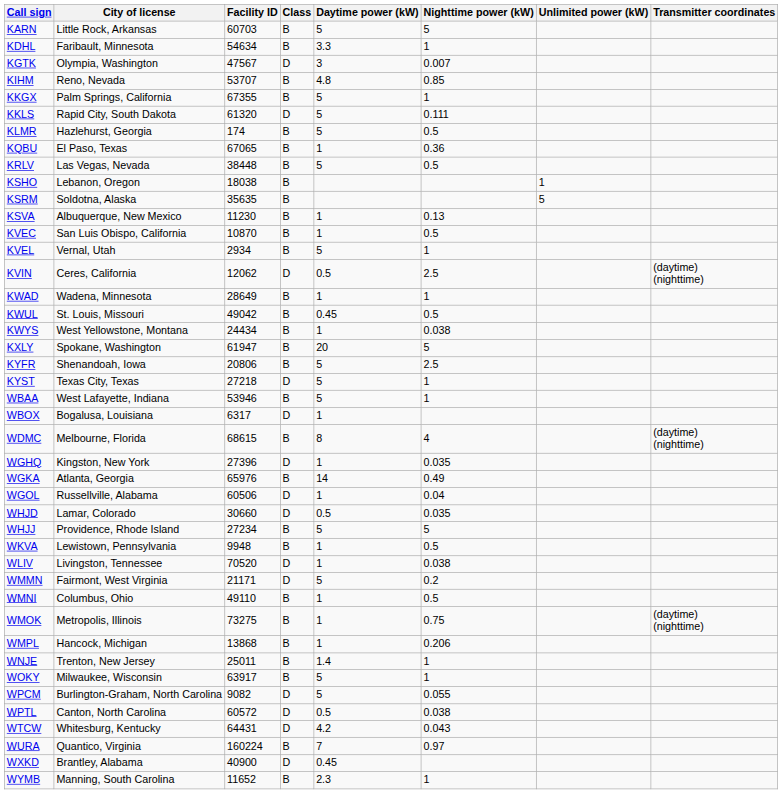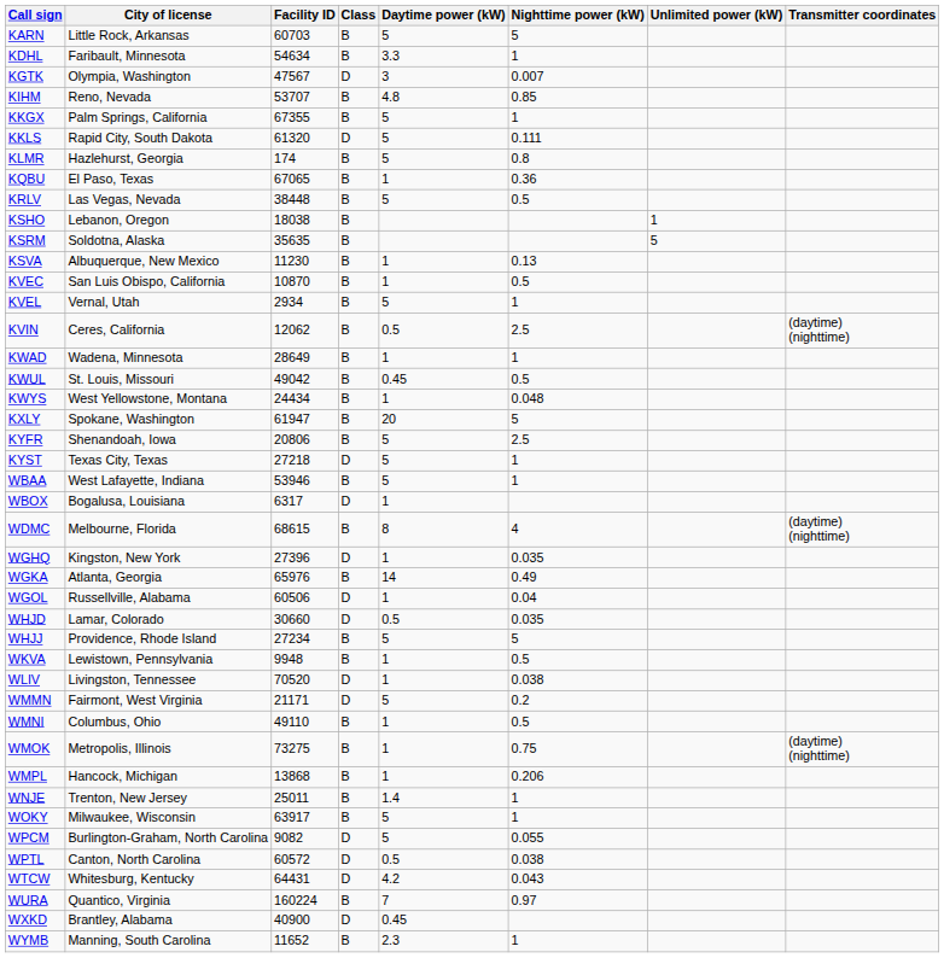 <table class="wikitable sortable">
 <tr>
 <th><a href='#'>Call sign</a></th>
 <th>City of license</th>
 <th>Facility ID</th>
 <th>Class</th>
 <th>Daytime power (kW)</th>
 <th>Nighttime power (kW)</th>
 <th>Unlimited power (kW)</th>
 <th>Transmitter coordinates</th>
 </tr>
 <tr>
 <td><a href='#'>KARN</a></td>
 <td>Little Rock, Arkansas</td>
 <td>60703</td>
 <td>B</td>
 <td>5</td>
 <td>5</td>
 <td></td>
 <td></td>
 </tr>
 <tr>
 <td><a href='#'>KDHL</a></td>
 <td>Faribault, Minnesota</td>
 <td>54634</td>
 <td>B</td>
 <td>3.3</td>
 <td>1</td>
 <td></td>
 <td></td>
 </tr>
 <tr>
 <td><a href='#'>KGTK</a></td>
 <td>Olympia, Washington</td>
 <td>47567</td>
 <td>D</td>
 <td>3</td>
 <td>0.007</td>
 <td></td>
 <td></td>
 </tr>
 <tr>
 <td><a href='#'>KIHM</a></td>
 <td>Reno, Nevada</td>
 <td>53707</td>
 <td>B</td>
 <td>4.8</td>
 <td>0.85</td>
 <td></td>
 <td></td>
 </tr>
 <tr>
 <td><a href='#'>KKGX</a></td>
 <td>Palm Springs, California</td>
 <td>67355</td>
 <td>B</td>
 <td>5</td>
 <td>1</td>
 <td></td>
 <td></td>
 </tr>
 <tr>
 <td><a href='#'>KKLS</a></td>
 <td>Rapid City, South Dakota</td>
 <td>61320</td>
 <td>D</td>
 <td>5</td>
 <td>0.111</td>
 <td></td>
 <td></td>
 </tr>
 <tr>
 <td><a href='#'>KLMR</a></td>
 <td>Hazlehurst, Georgia</td>
 <td>174</td>
 <td>B</td>
 <td>5</td>
-<td>0.5</td>
+<td>0.8</td>
 <td></td>
 <td></td>
 </tr>
 <tr>
 <td><a href='#'>KQBU</a></td>
 <td>El Paso, Texas</td>
 <td>67065</td>
 <td>B</td>
 <td>1</td>
 <td>0.36</td>
 <td></td>
 <td></td>
 </tr>
 <tr>
 <td><a href='#'>KRLV</a></td>
 <td>Las Vegas, Nevada</td>
 <td>38448</td>
 <td>B</td>
 <td>5</td>
 <td>0.5</td>
 <td></td>
 <td></td>
 </tr>
 <tr>
 <td><a href='#'>KSHO</a></td>
 <td>Lebanon, Oregon</td>
 <td>18038</td>
 <td>B</td>
 <td></td>
 <td></td>
 <td>1</td>
 <td></td>
 </tr>
 <tr>
 <td><a href='#'>KSRM</a></td>
 <td>Soldotna, Alaska</td>
 <td>35635</td>
 <td>B</td>
 <td></td>
 <td></td>
 <td>5</td>
 <td></td>
 </tr>
 <tr>
 <td><a href='#'>KSVA</a></td>
 <td>Albuquerque, New Mexico</td>
 <td>11230</td>
 <td>B</td>
 <td>1</td>
 <td>0.13</td>
 <td></td>
 <td></td>
 </tr>
 <tr>
 <td><a href='#'>KVEC</a></td>
 <td>San Luis Obispo, California</td>
 <td>10870</td>
 <td>B</td>
 <td>1</td>
 <td>0.5</td>
 <td></td>
 <td></td>
 </tr>
 <tr>
 <td><a href='#'>KVEL</a></td>
 <td>Vernal, Utah</td>
 <td>2934</td>
 <td>B</td>
 <td>5</td>
 <td>1</td>
 <td></td>
 <td></td>
 </tr>
 <tr>
 <td><a href='#'>KVIN</a></td>
 <td>Ceres, California</td>
 <td>12062</td>
-<td>D</td>
+<td>B</td>
 <td>0.5</td>
 <td>2.5</td>
 <td></td>
 <td> (daytime)<br> (nighttime)</td>
 </tr>
 <tr>
 <td><a href='#'>KWAD</a></td>
 <td>Wadena, Minnesota</td>
 <td>28649</td>
 <td>B</td>
 <td>1</td>
 <td>1</td>
 <td></td>
 <td></td>
 </tr>
 <tr>
 <td><a href='#'>KWUL</a></td>
 <td>St. Louis, Missouri</td>
 <td>49042</td>
 <td>B</td>
 <td>0.45</td>
 <td>0.5</td>
 <td></td>
 <td></td>
 </tr>
 <tr>
 <td><a href='#'>KWYS</a></td>
 <td>West Yellowstone, Montana</td>
 <td>24434</td>
 <td>B</td>
 <td>1</td>
-<td>0.038</td>
+<td>0.048</td>
 <td></td>
 <td></td>
 </tr>
 <tr>
 <td><a href='#'>KXLY</a></td>
 <td>Spokane, Washington</td>
 <td>61947</td>
 <td>B</td>
 <td>20</td>
 <td>5</td>
 <td></td>
 <td></td>
 </tr>
 <tr>
 <td><a href='#'>KYFR</a></td>
 <td>Shenandoah, Iowa</td>
 <td>20806</td>
 <td>B</td>
 <td>5</td>
 <td>2.5</td>
 <td></td>
 <td></td>
 </tr>
 <tr>
 <td><a href='#'>KYST</a></td>
 <td>Texas City, Texas</td>
 <td>27218</td>
 <td>D</td>
 <td>5</td>
 <td>1</td>
 <td></td>
 <td></td>
 </tr>
 <tr>
 <td><a href='#'>WBAA</a></td>
 <td>West Lafayette, Indiana</td>
 <td>53946</td>
 <td>B</td>
 <td>5</td>
 <td>1</td>
 <td></td>
 <td></td>
 </tr>
 <tr>
 <td><a href='#'>WBOX</a></td>
 <td>Bogalusa, Louisiana</td>
 <td>6317</td>
 <td>D</td>
 <td>1</td>
 <td></td>
 <td></td>
 <td></td>
 </tr>
 <tr>
 <td><a href='#'>WDMC</a></td>
 <td>Melbourne, Florida</td>
 <td>68615</td>
 <td>B</td>
 <td>8</td>
 <td>4</td>
 <td></td>
 <td> (daytime)<br> (nighttime)</td>
 </tr>
 <tr>
 <td><a href='#'>WGHQ</a></td>
 <td>Kingston, New York</td>
 <td>27396</td>
 <td>D</td>
 <td>1</td>
 <td>0.035</td>
 <td></td>
 <td></td>
 </tr>
 <tr>
 <td><a href='#'>WGKA</a></td>
 <td>Atlanta, Georgia</td>
 <td>65976</td>
 <td>B</td>
 <td>14</td>
 <td>0.49</td>
 <td></td>
 <td></td>
 </tr>
 <tr>
 <td><a href='#'>WGOL</a></td>
 <td>Russellville, Alabama</td>
 <td>60506</td>
 <td>D</td>
 <td>1</td>
 <td>0.04</td>
 <td></td>
 <td></td>
 </tr>
 <tr>
 <td><a href='#'>WHJD</a></td>
 <td>Lamar, Colorado</td>
 <td>30660</td>
 <td>D</td>
 <td>0.5</td>
 <td>0.035</td>
 <td></td>
 <td></td>
 </tr>
 <tr>
 <td><a href='#'>WHJJ</a></td>
 <td>Providence, Rhode Island</td>
 <td>27234</td>
 <td>B</td>
 <td>5</td>
 <td>5</td>
 <td></td>
 <td></td>
 </tr>
 <tr>
 <td><a href='#'>WKVA</a></td>
 <td>Lewistown, Pennsylvania</td>
 <td>9948</td>
 <td>B</td>
 <td>1</td>
 <td>0.5</td>
 <td></td>
 <td></td>
 </tr>
 <tr>
 <td><a href='#'>WLIV</a></td>
 <td>Livingston, Tennessee</td>
 <td>70520</td>
 <td>D</td>
 <td>1</td>
 <td>0.038</td>
 <td></td>
 <td></td>
 </tr>
 <tr>
 <td><a href='#'>WMMN</a></td>
 <td>Fairmont, West Virginia</td>
 <td>21171</td>
 <td>D</td>
 <td>5</td>
 <td>0.2</td>
 <td></td>
 <td></td>
 </tr>
 <tr>
 <td><a href='#'>WMNI</a></td>
 <td>Columbus, Ohio</td>
 <td>49110</td>
 <td>B</td>
 <td>1</td>
 <td>0.5</td>
 <td></td>
 <td></td>
 </tr>
 <tr>
 <td><a href='#'>WMOK</a></td>
 <td>Metropolis, Illinois</td>
 <td>73275</td>
 <td>B</td>
 <td>1</td>
 <td>0.75</td>
 <td></td>
 <td> (daytime)<br> (nighttime)</td>
 </tr>
 <tr>
 <td><a href='#'>WMPL</a></td>
 <td>Hancock, Michigan</td>
 <td>13868</td>
 <td>B</td>
 <td>1</td>
 <td>0.206</td>
 <td></td>
 <td></td>
 </tr>
 <tr>
 <td><a href='#'>WNJE</a></td>
 <td>Trenton, New Jersey</td>
 <td>25011</td>
 <td>B</td>
 <td>1.4</td>
 <td>1</td>
 <td></td>
 <td></td>
 </tr>
 <tr>
 <td><a href='#'>WOKY</a></td>
 <td>Milwaukee, Wisconsin</td>
 <td>63917</td>
 <td>B</td>
 <td>5</td>
 <td>1</td>
 <td></td>
 <td></td>
 </tr>
 <tr>
 <td><a href='#'>WPCM</a></td>
 <td>Burlington-Graham, North Carolina</td>
 <td>9082</td>
 <td>D</td>
 <td>5</td>
 <td>0.055</td>
 <td></td>
 <td></td>
 </tr>
 <tr>
 <td><a href='#'>WPTL</a></td>
 <td>Canton, North Carolina</td>
 <td>60572</td>
 <td>D</td>
 <td>0.5</td>
 <td>0.038</td>
 <td></td>
 <td></td>
 </tr>
 <tr>
 <td><a href='#'>WTCW</a></td>
 <td>Whitesburg, Kentucky</td>
 <td>64431</td>
 <td>D</td>
 <td>4.2</td>
 <td>0.043</td>
 <td></td>
 <td></td>
 </tr>
 <tr>
 <td><a href='#'>WURA</a></td>
 <td>Quantico, Virginia</td>
 <td>160224</td>
 <td>B</td>
 <td>7</td>
 <td>0.97</td>
 <td></td>
 <td></td>
 </tr>
 <tr>
 <td><a href='#'>WXKD</a></td>
 <td>Brantley, Alabama</td>
 <td>40900</td>
 <td>D</td>
 <td>0.45</td>
 <td></td>
 <td></td>
 <td></td>
 </tr>
 <tr>
 <td><a href='#'>WYMB</a></td>
 <td>Manning, South Carolina</td>
 <td>11652</td>
 <td>B</td>
 <td>2.3</td>
 <td>1</td>
 <td></td>
 <td></td>
 </tr>
 </table>
